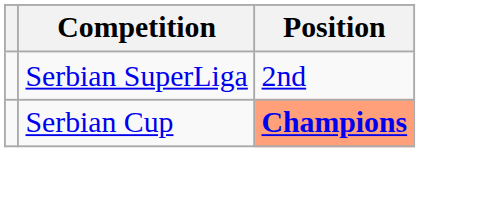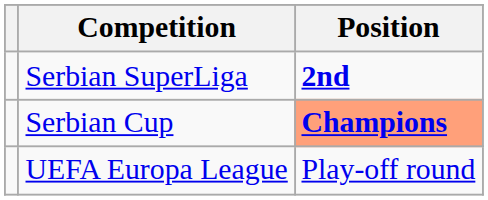 <table class="wikitable">
 <tr>
 <th></th>
 <th>Competition</th>
 <th>Position</th>
 </tr>
 <tr>
 <td></td>
 <td><a href='#'>Serbian SuperLiga</a></td>
-<td><a href='#'>2nd</a></td>
+<td><strong><a href='#'>2nd</a></strong></td>
 </tr>
 <tr>
 <td></td>
 <td><a href='#'>Serbian Cup</a></td>
 <td style="background: lightsalmon;"><strong><a href='#'>Champions</a></strong></td>
 </tr>
+<tr>
+<td></td>
+<td><a href='#'>UEFA Europa League</a></td>
+<td><a href='#'>Play-off round</a></td>
+</tr>
 </table>
